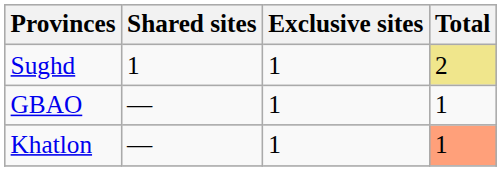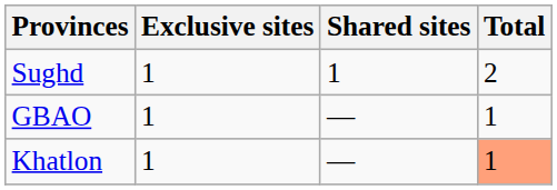 <table class="wikitable sortable">
 <tr>
 <th>Provinces</th>
+<th>Exclusive sites</th>
 <th>Shared sites</th>
-<th>Exclusive sites</th>
 <th>Total</th>
 </tr>
 <tr>
 <td><a href='#'>Sughd</a></td>
 <td>1</td>
 <td>1</td>
-<td style="background: khaki;">2</td>
+<td>2</td>
 </tr>
 <tr>
 <td><a href='#'>GBAO</a></td>
+<td>1</td>
 <td>—</td>
-<td>1</td>
 <td>1</td>
 </tr>
 <tr>
 <td><a href='#'>Khatlon</a></td>
+<td>1</td>
 <td>—</td>
-<td>1</td>
 <td style="background: lightsalmon;">1</td>
 </tr>
 </table>
